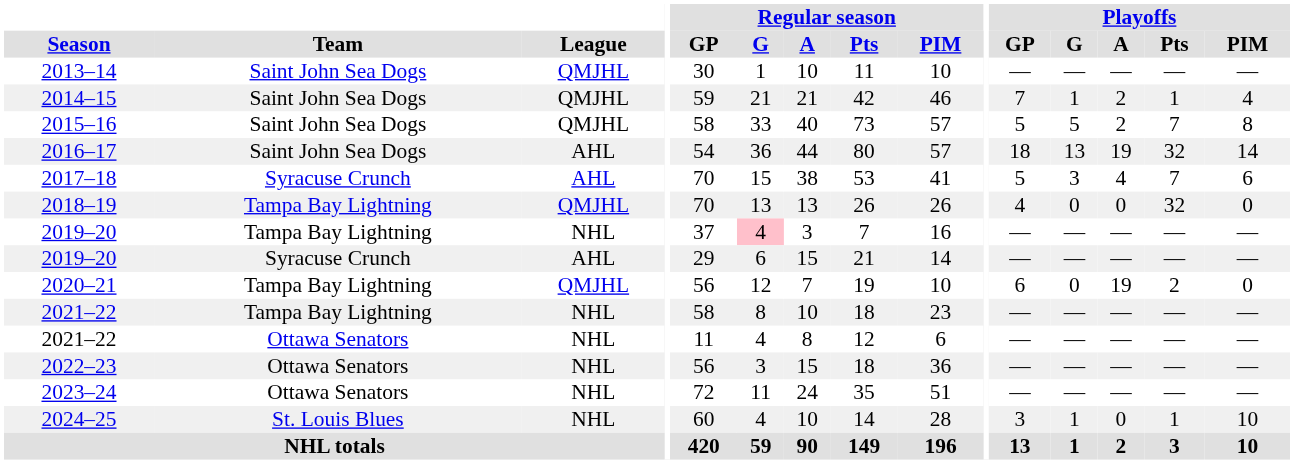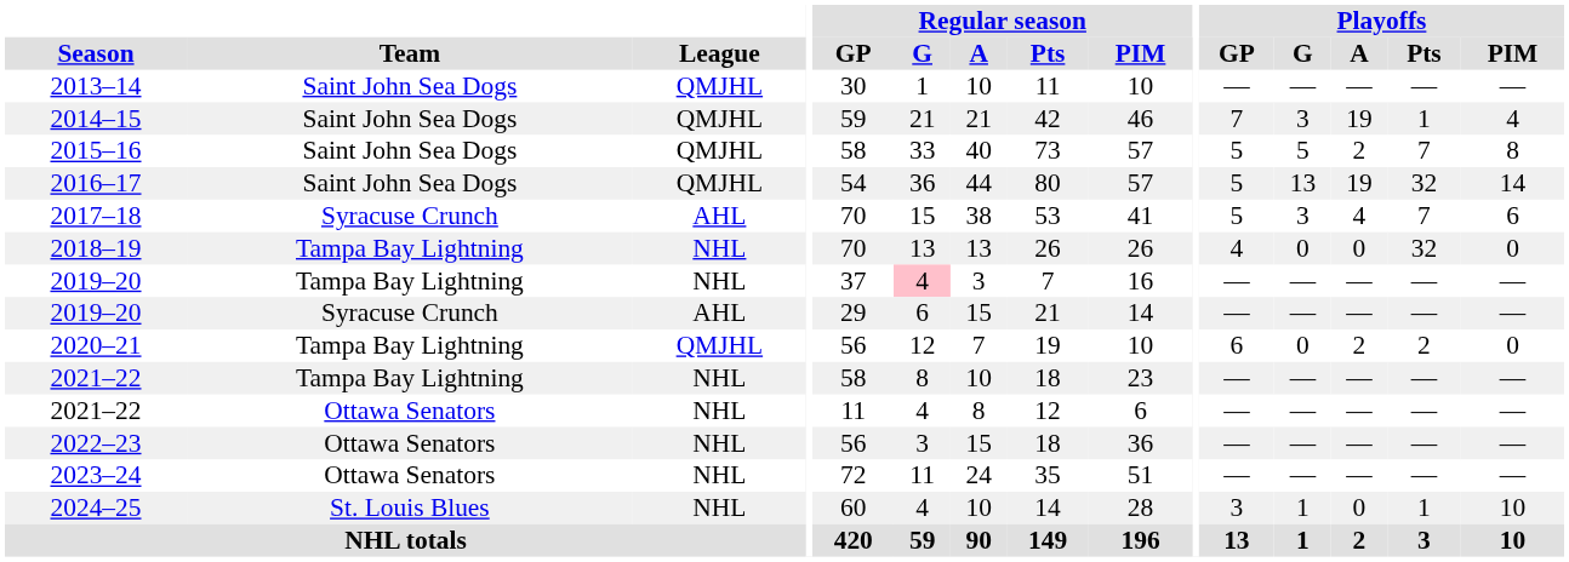 <table border="0" cellpadding="1" cellspacing="0" style="text-align:center; width:60em;">
 <tr bgcolor="#e0e0e0">
 <th colspan="3" bgcolor="#fff"></th>
 <th rowspan="99" bgcolor="#fff"></th>
 <th colspan="5"><a href='#'>Regular season</a></th>
 <th rowspan="99" bgcolor="#fff"></th>
 <th colspan="5"><a href='#'>Playoffs</a></th>
 </tr>
 <tr bgcolor="#e0e0e0">
 <th><a href='#'>Season</a></th>
 <th>Team</th>
 <th>League</th>
 <th>GP</th>
 <th><a href='#'>G</a></th>
 <th><a href='#'>A</a></th>
 <th><a href='#'>Pts</a></th>
 <th><a href='#'>PIM</a></th>
 <th>GP</th>
 <th>G</th>
 <th>A</th>
 <th>Pts</th>
 <th>PIM</th>
 </tr>
 <tr>
 <td><a href='#'>2013–14</a></td>
 <td><a href='#'>Saint John Sea Dogs</a></td>
 <td><a href='#'>QMJHL</a></td>
 <td>30</td>
 <td>1</td>
 <td>10</td>
 <td>11</td>
 <td>10</td>
 <td>—</td>
 <td>—</td>
 <td>—</td>
 <td>—</td>
 <td>—</td>
 </tr>
 <tr bgcolor="#f0f0f0">
 <td><a href='#'>2014–15</a></td>
 <td>Saint John Sea Dogs</td>
 <td>QMJHL</td>
 <td>59</td>
 <td>21</td>
 <td>21</td>
 <td>42</td>
 <td>46</td>
 <td>7</td>
-<td>1</td>
-<td>2</td>
+<td>3</td>
+<td>19</td>
 <td>1</td>
 <td>4</td>
 </tr>
 <tr>
 <td><a href='#'>2015–16</a></td>
 <td>Saint John Sea Dogs</td>
 <td>QMJHL</td>
 <td>58</td>
 <td>33</td>
 <td>40</td>
 <td>73</td>
 <td>57</td>
 <td>5</td>
 <td>5</td>
 <td>2</td>
 <td>7</td>
 <td>8</td>
 </tr>
 <tr bgcolor="#f0f0f0">
 <td><a href='#'>2016–17</a></td>
 <td>Saint John Sea Dogs</td>
-<td>AHL</td>
+<td>QMJHL</td>
 <td>54</td>
 <td>36</td>
 <td>44</td>
 <td>80</td>
 <td>57</td>
-<td>18</td>
+<td>5</td>
 <td>13</td>
 <td>19</td>
 <td>32</td>
 <td>14</td>
 </tr>
 <tr>
 <td><a href='#'>2017–18</a></td>
 <td><a href='#'>Syracuse Crunch</a></td>
 <td><a href='#'>AHL</a></td>
 <td>70</td>
 <td>15</td>
 <td>38</td>
 <td>53</td>
 <td>41</td>
 <td>5</td>
 <td>3</td>
 <td>4</td>
 <td>7</td>
 <td>6</td>
 </tr>
 <tr bgcolor="#f0f0f0">
 <td><a href='#'>2018–19</a></td>
 <td><a href='#'>Tampa Bay Lightning</a></td>
-<td><a href='#'>QMJHL</a></td>
+<td><a href='#'>NHL</a></td>
 <td>70</td>
 <td>13</td>
 <td>13</td>
 <td>26</td>
 <td>26</td>
 <td>4</td>
 <td>0</td>
 <td>0</td>
 <td>32</td>
 <td>0</td>
 </tr>
 <tr>
 <td><a href='#'>2019–20</a></td>
 <td>Tampa Bay Lightning</td>
 <td>NHL</td>
 <td>37</td>
 <td style="background: pink;">4</td>
 <td>3</td>
 <td>7</td>
 <td>16</td>
 <td>—</td>
 <td>—</td>
 <td>—</td>
 <td>—</td>
 <td>—</td>
 </tr>
 <tr bgcolor="#f0f0f0">
 <td><a href='#'>2019–20</a></td>
 <td>Syracuse Crunch</td>
 <td>AHL</td>
 <td>29</td>
 <td>6</td>
 <td>15</td>
 <td>21</td>
 <td>14</td>
 <td>—</td>
 <td>—</td>
 <td>—</td>
 <td>—</td>
 <td>—</td>
 </tr>
 <tr>
 <td><a href='#'>2020–21</a></td>
 <td>Tampa Bay Lightning</td>
 <td><a href='#'>QMJHL</a></td>
 <td>56</td>
 <td>12</td>
 <td>7</td>
 <td>19</td>
 <td>10</td>
 <td>6</td>
 <td>0</td>
-<td>19</td>
+<td>2</td>
 <td>2</td>
 <td>0</td>
 </tr>
 <tr bgcolor="#f0f0f0">
 <td><a href='#'>2021–22</a></td>
 <td>Tampa Bay Lightning</td>
 <td>NHL</td>
 <td>58</td>
 <td>8</td>
 <td>10</td>
 <td>18</td>
 <td>23</td>
 <td>—</td>
 <td>—</td>
 <td>—</td>
 <td>—</td>
 <td>—</td>
 </tr>
 <tr>
 <td>2021–22</td>
 <td><a href='#'>Ottawa Senators</a></td>
 <td>NHL</td>
 <td>11</td>
 <td>4</td>
 <td>8</td>
 <td>12</td>
 <td>6</td>
 <td>—</td>
 <td>—</td>
 <td>—</td>
 <td>—</td>
 <td>—</td>
 </tr>
 <tr bgcolor="#f0f0f0">
 <td><a href='#'>2022–23</a></td>
 <td>Ottawa Senators</td>
 <td>NHL</td>
 <td>56</td>
 <td>3</td>
 <td>15</td>
 <td>18</td>
 <td>36</td>
 <td>—</td>
 <td>—</td>
 <td>—</td>
 <td>—</td>
 <td>—</td>
 </tr>
 <tr>
 <td><a href='#'>2023–24</a></td>
 <td>Ottawa Senators</td>
 <td>NHL</td>
 <td>72</td>
 <td>11</td>
 <td>24</td>
 <td>35</td>
 <td>51</td>
 <td>—</td>
 <td>—</td>
 <td>—</td>
 <td>—</td>
 <td>—</td>
 </tr>
 <tr bgcolor="#f0f0f0">
 <td><a href='#'>2024–25</a></td>
 <td><a href='#'>St. Louis Blues</a></td>
 <td>NHL</td>
 <td>60</td>
 <td>4</td>
 <td>10</td>
 <td>14</td>
 <td>28</td>
 <td>3</td>
 <td>1</td>
 <td>0</td>
 <td>1</td>
 <td>10</td>
 </tr>
 <tr bgcolor="#e0e0e0">
 <th colspan="3">NHL totals</th>
 <th>420</th>
 <th>59</th>
 <th>90</th>
 <th>149</th>
 <th>196</th>
 <th>13</th>
 <th>1</th>
 <th>2</th>
 <th>3</th>
 <th>10</th>
 </tr>
 </table>
